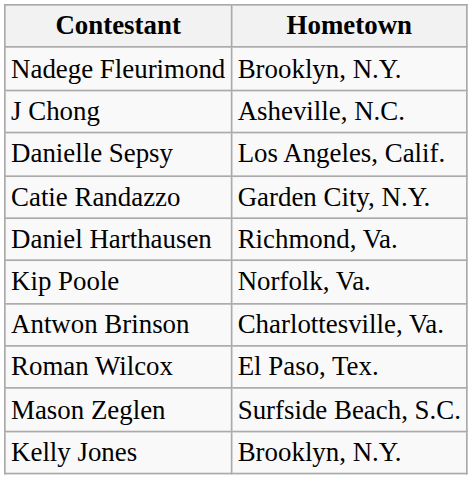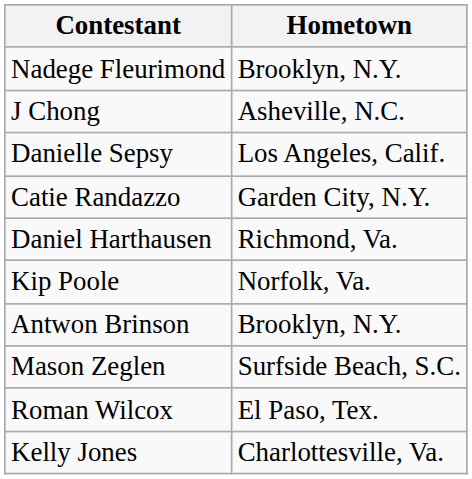 <table class="wikitable">
 <tr>
 <th>Contestant</th>
 <th>Hometown</th>
 </tr>
 <tr>
 <td>Nadege Fleurimond</td>
 <td>Brooklyn, N.Y.</td>
 </tr>
 <tr>
 <td>J Chong</td>
 <td>Asheville, N.C.</td>
 </tr>
 <tr>
 <td>Danielle Sepsy</td>
 <td>Los Angeles, Calif.</td>
 </tr>
 <tr>
 <td>Catie Randazzo</td>
 <td>Garden City, N.Y.</td>
 </tr>
 <tr>
 <td>Daniel Harthausen</td>
 <td>Richmond, Va.</td>
 </tr>
 <tr>
 <td>Kip Poole</td>
 <td>Norfolk, Va.</td>
 </tr>
 <tr>
 <td>Antwon Brinson</td>
-<td>Charlottesville, Va.</td>
+<td>Brooklyn, N.Y.</td>
+</tr>
+<tr>
+<td>Mason Zeglen</td>
+<td>Surfside Beach, S.C.</td>
 </tr>
 <tr>
 <td>Roman Wilcox</td>
 <td>El Paso, Tex.</td>
 </tr>
 <tr>
-<td>Mason Zeglen</td>
-<td>Surfside Beach, S.C.</td>
-</tr>
-<tr>
 <td>Kelly Jones</td>
-<td>Brooklyn, N.Y.</td>
+<td>Charlottesville, Va.</td>
 </tr>
 </table>
